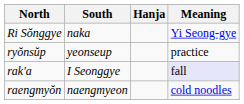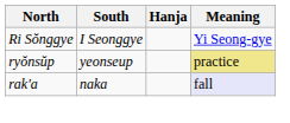 <table class="wikitable">
 <tr>
 <th>North</th>
 <th>South</th>
 <th>Hanja</th>
 <th>Meaning</th>
 </tr>
 <tr>
 <td>  <em>Ri Sŏnggye</em></td>
-<td>  <em>naka</em></td>
+<td>  <em>I Seonggye</em></td>
 <td></td>
 <td><a href='#'>Yi Seong-gye</a></td>
 </tr>
 <tr>
 <td>  <em>ryŏnsŭp</em></td>
 <td>  <em>yeonseup</em></td>
 <td></td>
-<td>practice</td>
+<td style="background: khaki;">practice</td>
 </tr>
 <tr>
 <td>  <em>rak'a</em></td>
-<td>  <em>I Seonggye</em></td>
+<td>  <em>naka</em></td>
 <td></td>
 <td style="background: lavender;">fall</td>
 </tr>
-<tr>
-<td>  <em>raengmyŏn</em></td>
-<td>  <em>naengmyeon</em></td>
-<td></td>
-<td><a href='#'>cold noodles</a></td>
-</tr>
 </table>
